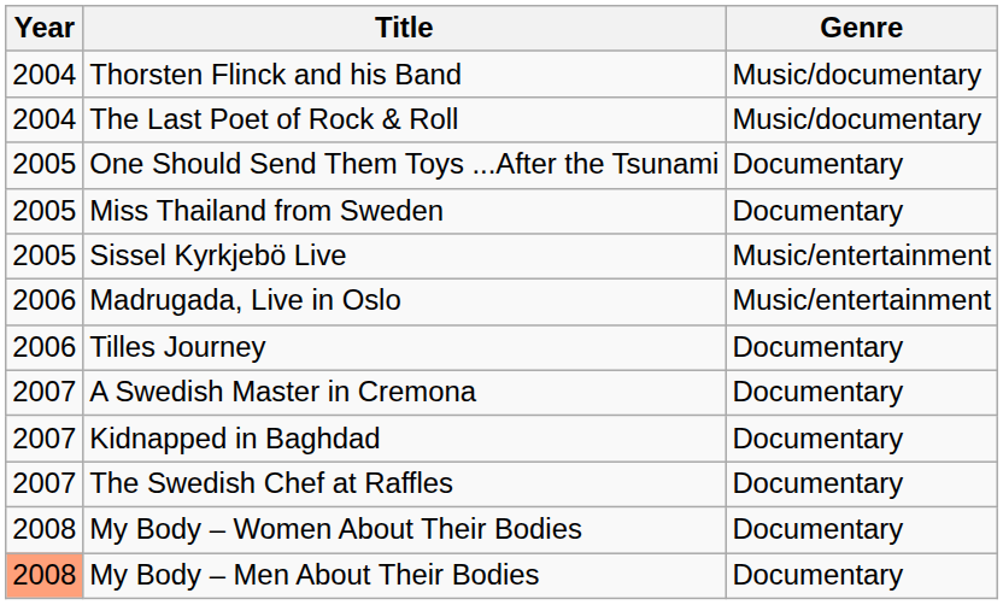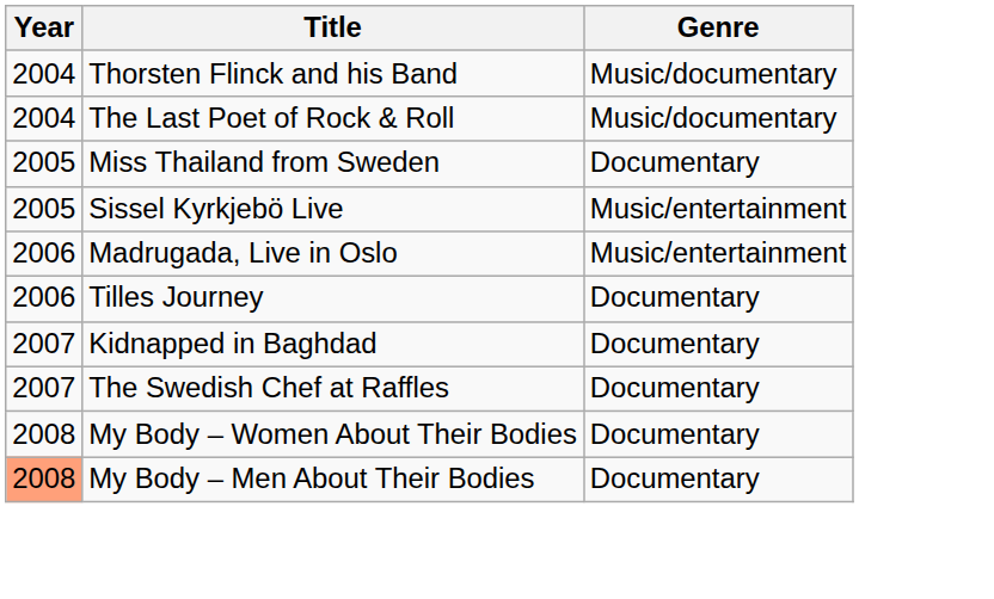 <table class="wikitable" border="1">
 <tr>
 <th>Year</th>
 <th>Title</th>
 <th>Genre</th>
 </tr>
 <tr>
 <td>2004</td>
 <td>Thorsten Flinck and his Band</td>
 <td>Music/documentary</td>
 </tr>
 <tr>
 <td>2004</td>
 <td>The Last Poet of Rock & Roll</td>
 <td>Music/documentary</td>
-</tr>
-<tr>
-<td>2005</td>
-<td>One Should Send Them Toys ...After the Tsunami</td>
-<td>Documentary</td>
 </tr>
 <tr>
 <td>2005</td>
 <td>Miss Thailand from Sweden</td>
 <td>Documentary</td>
 </tr>
 <tr>
 <td>2005</td>
 <td>Sissel Kyrkjebö Live</td>
 <td>Music/entertainment</td>
 </tr>
 <tr>
 <td>2006</td>
 <td>Madrugada, Live in Oslo</td>
 <td>Music/entertainment</td>
 </tr>
 <tr>
 <td>2006</td>
 <td>Tilles Journey</td>
 <td>Documentary</td>
 </tr>
 <tr>
 <td>2007</td>
-<td>A Swedish Master in Cremona</td>
-<td>Documentary</td>
-</tr>
-<tr>
-<td>2007</td>
 <td>Kidnapped in Baghdad</td>
 <td>Documentary</td>
 </tr>
 <tr>
 <td>2007</td>
 <td>The Swedish Chef at Raffles</td>
 <td>Documentary</td>
 </tr>
 <tr>
 <td>2008</td>
 <td>My Body – Women About Their Bodies</td>
 <td>Documentary</td>
 </tr>
 <tr>
 <td style="background: lightsalmon;">2008</td>
 <td>My Body – Men About Their Bodies</td>
 <td>Documentary</td>
 </tr>
 </table>
